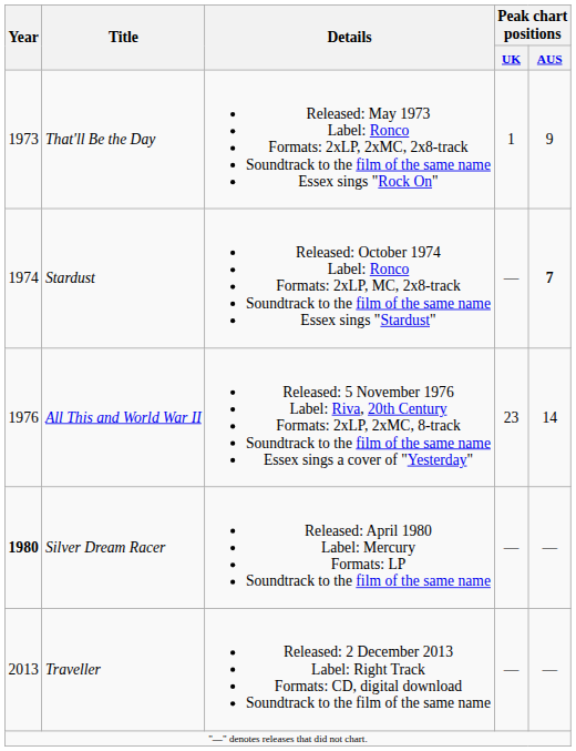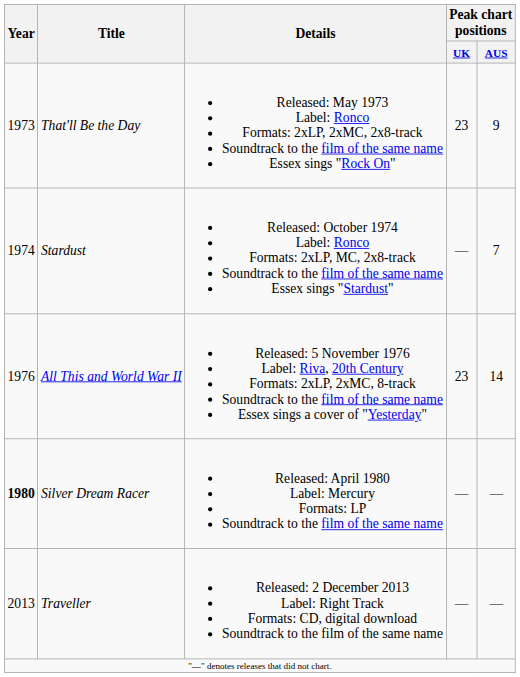 <table class="wikitable" style="text-align:center">
 <tr>
 <th rowspan="2">Year</th>
 <th rowspan="2">Title</th>
 <th rowspan="2">Details</th>
 <th colspan="2">Peak chart<br>positions</th>
 </tr>
 <tr>
 <th><small><a href='#'>UK</a></small><br></th>
 <th><small><a href='#'>AUS</a></small><br></th>
 </tr>
 <tr>
 <td>1973</td>
 <td align="left"><em>That'll Be the Day</em></td>
 <td><br><ul><li>Released: May 1973</li><li>Label: <a href='#'>Ronco</a></li><li>Formats: 2xLP, 2xMC, 2x8-track</li><li>Soundtrack to the <a href='#'>film of the same name</a></li><li>Essex sings "<a href='#'>Rock On</a>"</li></ul></td>
-<td>1</td>
+<td>23</td>
 <td>9</td>
 </tr>
 <tr>
 <td>1974</td>
 <td align="left"><em>Stardust</em></td>
 <td><br><ul><li>Released: October 1974</li><li>Label: <a href='#'>Ronco</a></li><li>Formats: 2xLP, MC, 2x8-track</li><li>Soundtrack to the <a href='#'>film of the same name</a></li><li>Essex sings "<a href='#'>Stardust</a>"</li></ul></td>
 <td>—</td>
-<td><strong>7</strong></td>
+<td>7</td>
 </tr>
 <tr>
 <td>1976</td>
 <td align="left"><em><a href='#'>All This and World War II</a></em></td>
 <td><br><ul><li>Released: 5 November 1976</li><li>Label: <a href='#'>Riva</a>, <a href='#'>20th Century</a></li><li>Formats: 2xLP, 2xMC, 8-track</li><li>Soundtrack to the <a href='#'>film of the same name</a></li><li>Essex sings a cover of "<a href='#'>Yesterday</a>"</li></ul></td>
 <td>23</td>
 <td>14</td>
 </tr>
 <tr>
 <td><strong>1980</strong></td>
 <td align="left"><em>Silver Dream Racer</em></td>
 <td><br><ul><li>Released: April 1980</li><li>Label: Mercury</li><li>Formats: LP</li><li>Soundtrack to the <a href='#'>film of the same name</a></li></ul></td>
 <td>—</td>
 <td>—</td>
 </tr>
 <tr>
 <td>2013</td>
 <td align="left"><em>Traveller</em></td>
 <td><br><ul><li>Released: 2 December 2013</li><li>Label: Right Track</li><li>Formats: CD, digital download</li><li>Soundtrack to the film of the same name</li></ul></td>
 <td>—</td>
 <td>—</td>
 </tr>
 <tr>
 <td colspan="5" style="font-size:8pt">"—" denotes releases that did not chart.</td>
 </tr>
 </table>
